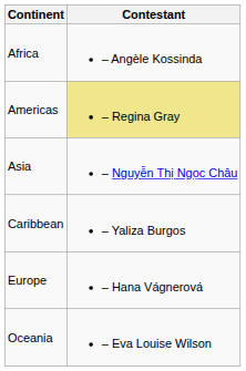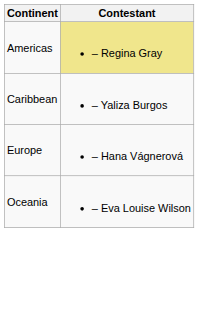 <table class="wikitable sortable" style="font-size:95%;">
 <tr>
 <th>Continent</th>
 <th>Contestant</th>
 </tr>
 <tr>
-<td>Africa</td>
-<td><br><ul><li> – Angèle Kossinda</li></ul></td>
-</tr>
-<tr>
 <td>Americas</td>
 <td style="background: khaki;"><br><ul><li> – Regina Gray</li></ul></td>
-</tr>
-<tr>
-<td>Asia</td>
-<td><br><ul><li> – <a href='#'>Nguyễn Thị Ngọc Châu</a></li></ul></td>
 </tr>
 <tr>
 <td>Caribbean</td>
 <td><br><ul><li> – Yaliza Burgos</li></ul></td>
 </tr>
 <tr>
 <td>Europe</td>
 <td><br><ul><li> – Hana Vágnerová</li></ul></td>
 </tr>
 <tr>
 <td>Oceania</td>
 <td><br><ul><li> – Eva Louise Wilson</li></ul></td>
 </tr>
 </table>
